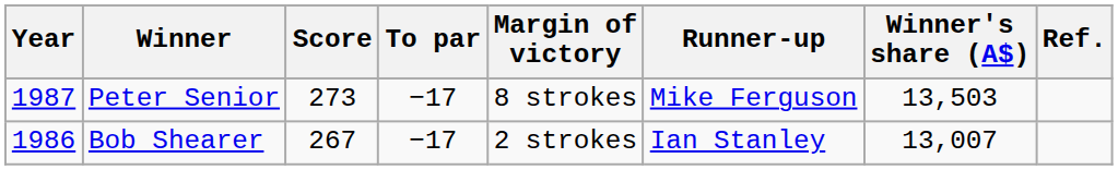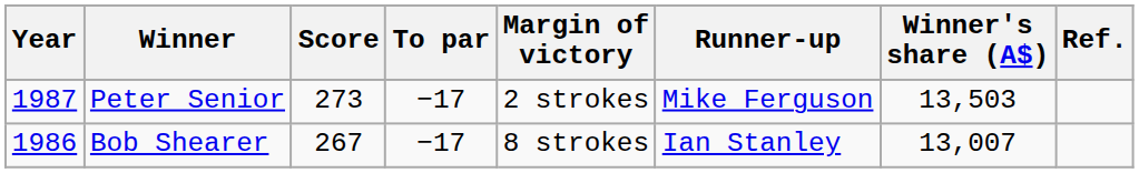 <table class=wikitable style="font-size:95%">
 <tr>
 <th>Year</th>
 <th>Winner</th>
 <th>Score</th>
 <th>To par</th>
 <th>Margin of<br>victory</th>
 <th>Runner-up</th>
 <th>Winner's<br>share (<a href='#'>A$</a>)</th>
 <th>Ref.</th>
 </tr>
 <tr>
 <td><a href='#'>1987</a></td>
 <td> <a href='#'>Peter Senior</a></td>
 <td align=center>273</td>
 <td align=center>−17</td>
-<td>8 strokes</td>
+<td>2 strokes</td>
 <td> <a href='#'>Mike Ferguson</a></td>
 <td align=center>13,503</td>
 <td></td>
 </tr>
 <tr>
 <td><a href='#'>1986</a></td>
 <td> <a href='#'>Bob Shearer</a></td>
 <td align=center>267</td>
 <td align=center>−17</td>
-<td>2 strokes</td>
+<td>8 strokes</td>
 <td> <a href='#'>Ian Stanley</a></td>
 <td align=center>13,007</td>
 <td></td>
 </tr>
 </table>
